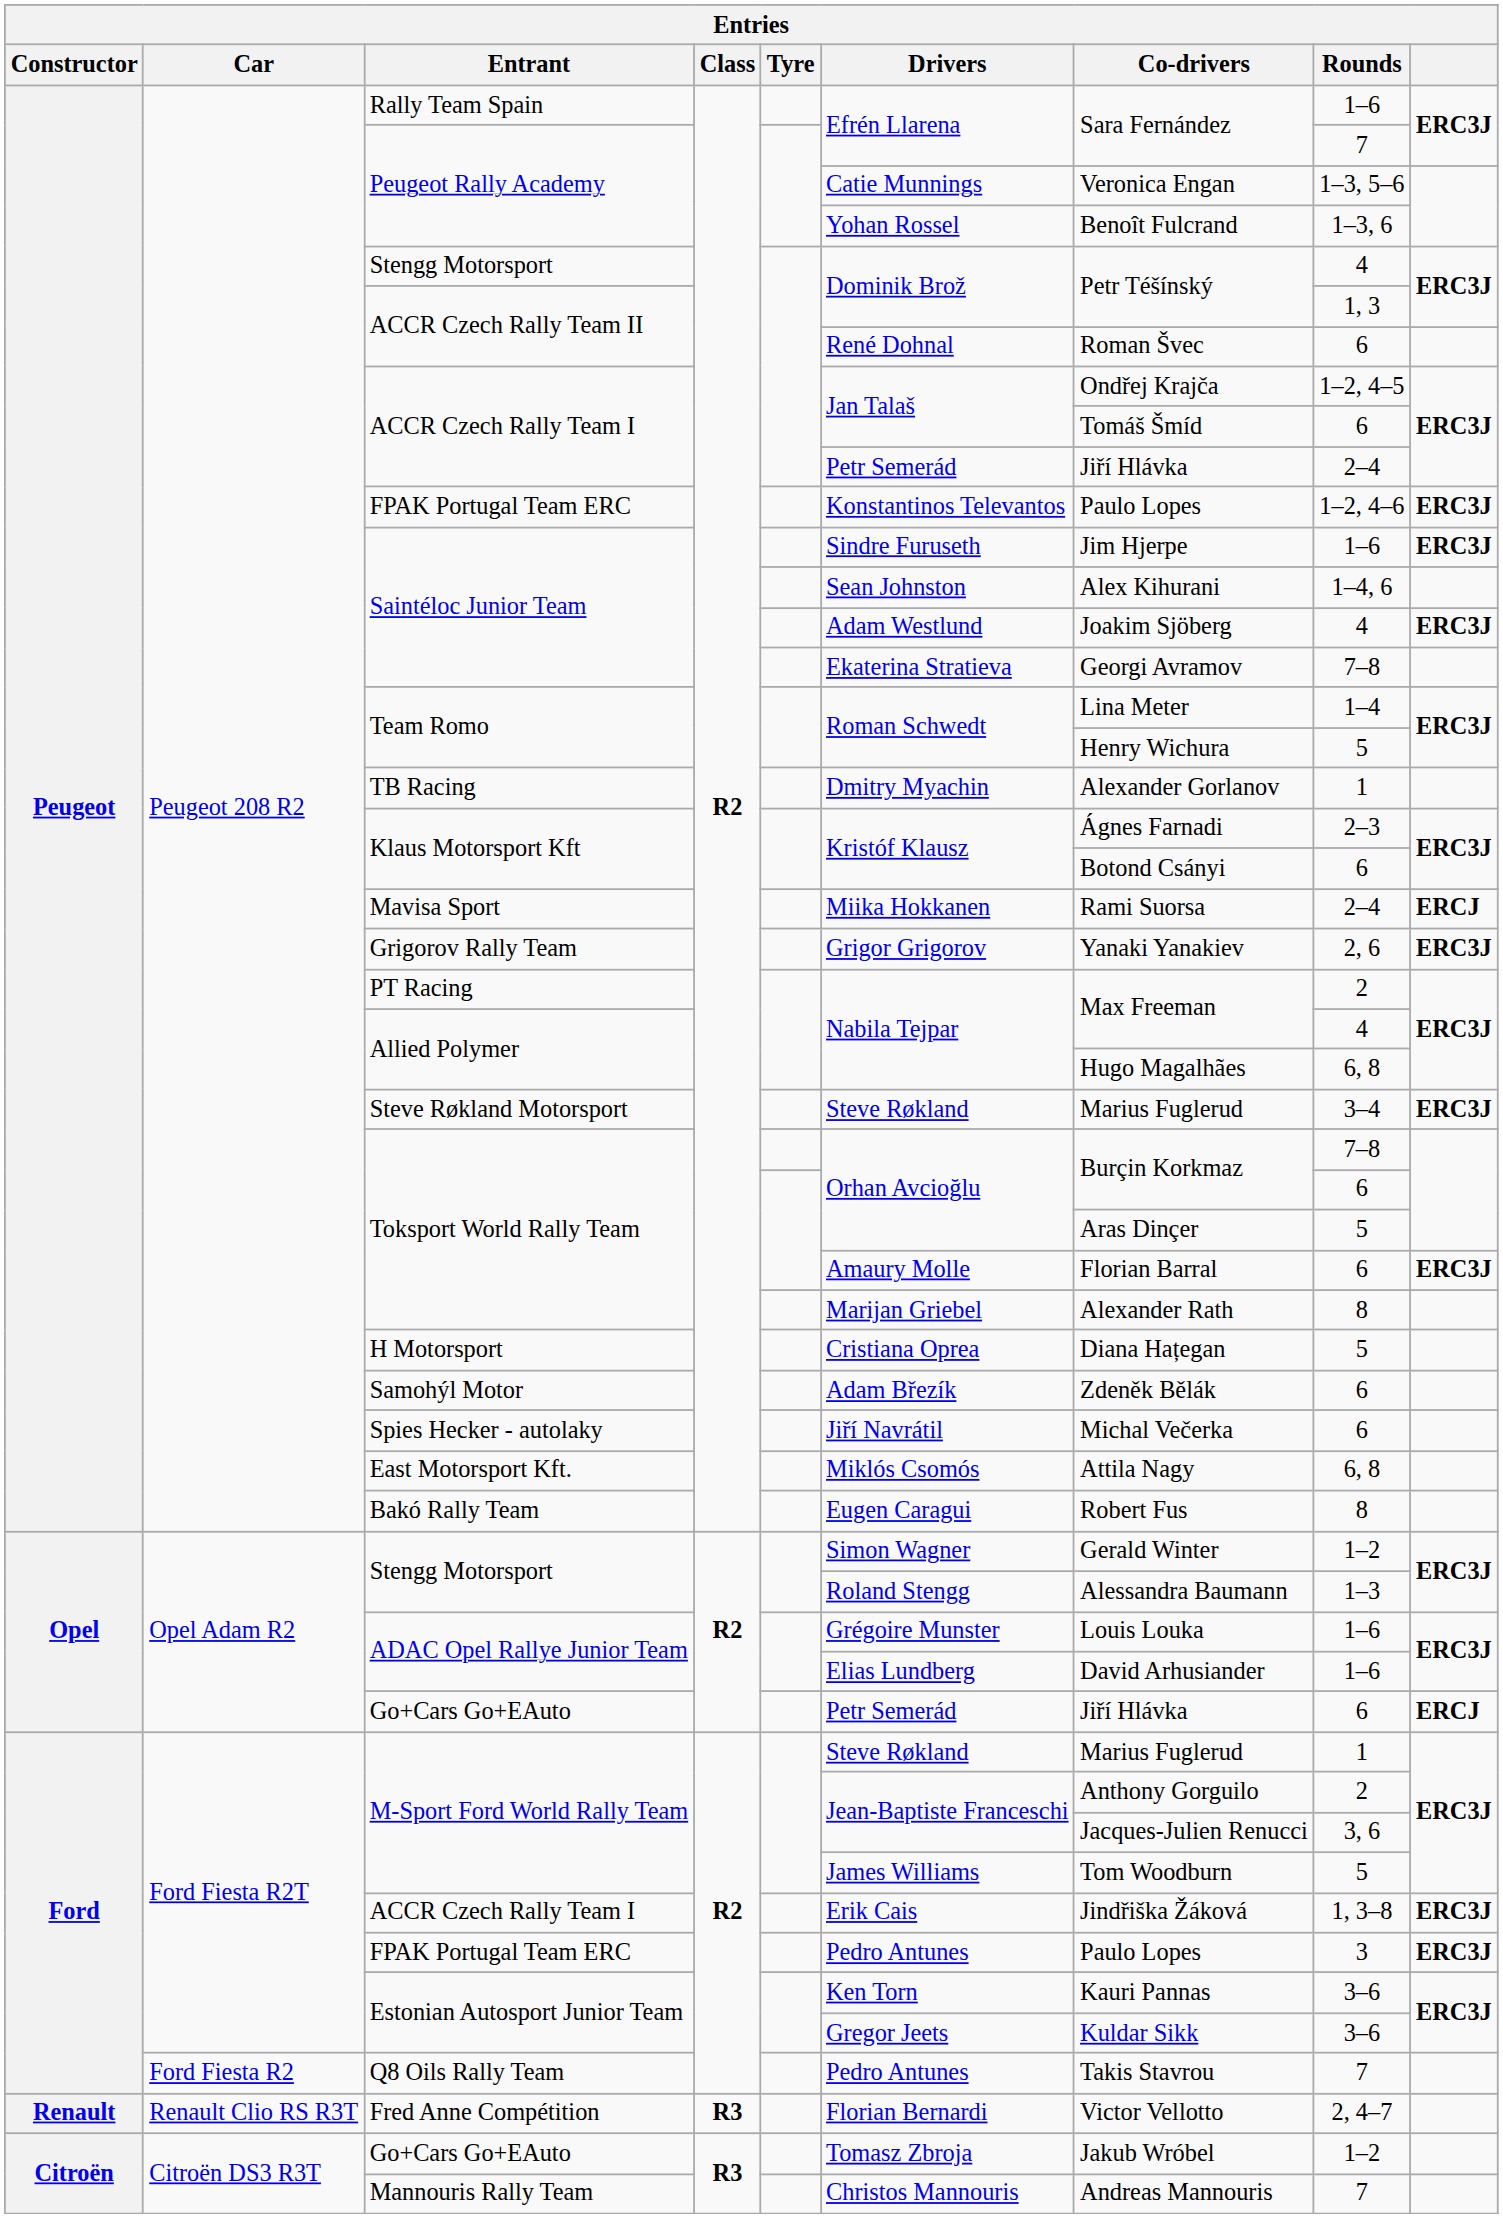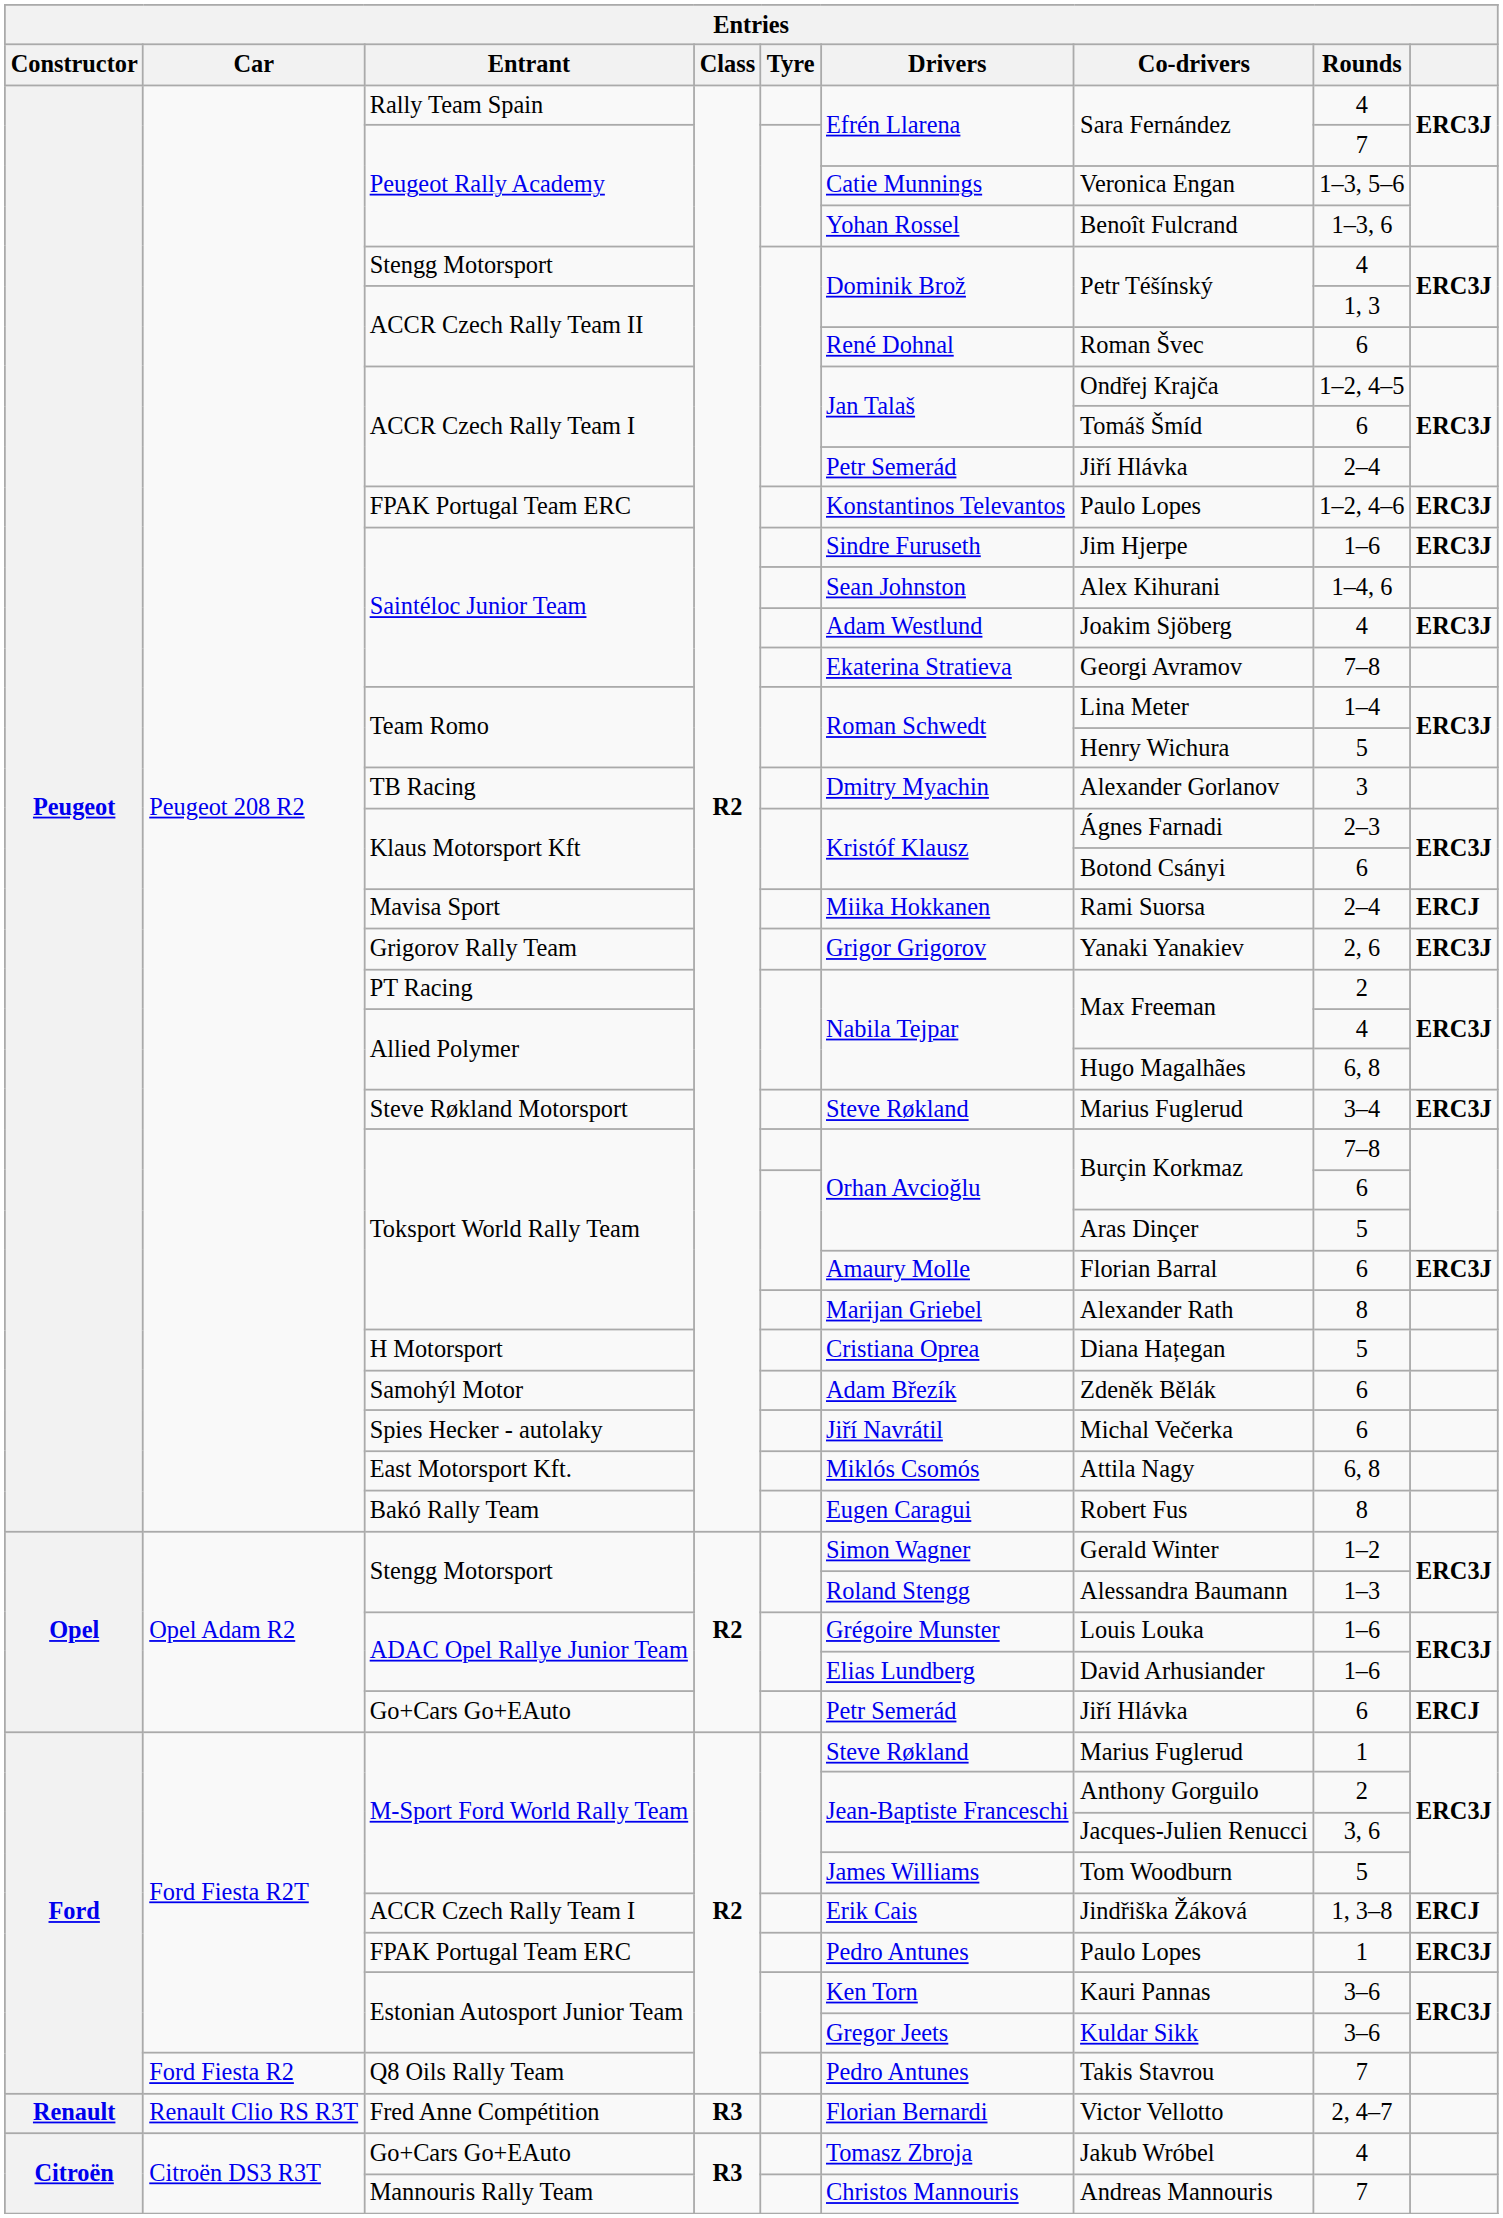 <table class="wikitable" style="font-size: 85%">
 <tr>
 <th colspan="9">Entries</th>
 </tr>
 <tr>
 <th>Constructor</th>
 <th>Car</th>
 <th>Entrant</th>
 <th>Class</th>
 <th>Tyre</th>
 <th>Drivers</th>
 <th>Co-drivers</th>
 <th>Rounds</th>
 <th></th>
 </tr>
 <tr>
 <th rowspan="36"><a href='#'>Peugeot</a></th>
 <td rowspan="36"><a href='#'>Peugeot 208 R2</a></td>
 <td> Rally Team Spain</td>
 <td rowspan="36" align="center"><strong><span>R2</span></strong></td>
 <td align="center"></td>
 <td rowspan="2"> <a href='#'>Efrén Llarena</a></td>
 <td rowspan="2"> Sara Fernández</td>
-<td align="center">1–6</td>
+<td align="center">4</td>
 <td rowspan="2"><strong><span>ERC3J</span></strong></td>
 </tr>
 <tr>
 <td rowspan="3"> <a href='#'>Peugeot Rally Academy</a></td>
 <td rowspan="3" align="center"></td>
 <td align="center">7</td>
 </tr>
 <tr>
 <td> <a href='#'>Catie Munnings</a></td>
 <td> Veronica Engan</td>
 <td align="center">1–3, 5–6</td>
 <td rowspan="2"></td>
 </tr>
 <tr>
 <td> <a href='#'>Yohan Rossel</a></td>
 <td> Benoît Fulcrand</td>
 <td align="center">1–3, 6</td>
 </tr>
 <tr>
 <td> Stengg Motorsport</td>
 <td rowspan="6" align="center"></td>
 <td rowspan="2"> <a href='#'>Dominik Brož</a></td>
 <td rowspan="2"> Petr Téšínský</td>
 <td align="center">4</td>
 <td rowspan="2"><strong><span>ERC3J</span></strong></td>
 </tr>
 <tr>
 <td rowspan="2"> ACCR Czech Rally Team II</td>
 <td align="center">1, 3</td>
 </tr>
 <tr>
 <td> <a href='#'>René Dohnal</a></td>
 <td> Roman Švec</td>
 <td align="center">6</td>
 <td></td>
 </tr>
 <tr>
 <td rowspan="3"> ACCR Czech Rally Team I</td>
 <td rowspan="2"> <a href='#'>Jan Talaš</a></td>
 <td> Ondřej Krajča</td>
 <td align="center">1–2, 4–5</td>
 <td rowspan="3"><strong><span>ERC3J</span></strong></td>
 </tr>
 <tr>
 <td> Tomáš Šmíd</td>
 <td align="center">6</td>
 </tr>
 <tr>
 <td> <a href='#'>Petr Semerád</a></td>
 <td> Jiří Hlávka</td>
 <td align="center">2–4</td>
 </tr>
 <tr>
 <td> FPAK Portugal Team ERC</td>
 <td align="center"></td>
 <td> <a href='#'>Konstantinos Televantos</a></td>
 <td> Paulo Lopes</td>
 <td align="center">1–2, 4–6</td>
 <td><strong><span>ERC3J</span></strong></td>
 </tr>
 <tr>
 <td rowspan="4"> <a href='#'>Saintéloc Junior Team</a></td>
 <td align="center"></td>
 <td> <a href='#'>Sindre Furuseth</a></td>
 <td> Jim Hjerpe</td>
 <td align="center">1–6</td>
 <td><strong><span>ERC3J</span></strong></td>
 </tr>
 <tr>
 <td align="center"></td>
 <td> <a href='#'>Sean Johnston</a></td>
 <td> Alex Kihurani</td>
 <td align="center">1–4, 6</td>
 <td></td>
 </tr>
 <tr>
 <td align="center"></td>
 <td> <a href='#'>Adam Westlund</a></td>
 <td> Joakim Sjöberg</td>
 <td align="center">4</td>
 <td><strong><span>ERC3J</span></strong></td>
 </tr>
 <tr>
 <td align="center"></td>
 <td> <a href='#'>Ekaterina Stratieva</a></td>
 <td> Georgi Avramov</td>
 <td align="center">7–8</td>
 <td></td>
 </tr>
 <tr>
 <td rowspan="2"> Team Romo</td>
 <td rowspan="2" align="center"></td>
 <td rowspan="2"> <a href='#'>Roman Schwedt</a></td>
 <td> Lina Meter</td>
 <td align="center">1–4</td>
 <td rowspan="2"><strong><span>ERC3J</span></strong></td>
 </tr>
 <tr>
 <td> Henry Wichura</td>
 <td align="center">5</td>
 </tr>
 <tr>
 <td> TB Racing</td>
 <td align="center"></td>
 <td> <a href='#'>Dmitry Myachin</a></td>
 <td> Alexander Gorlanov</td>
-<td align="center">1</td>
+<td align="center">3</td>
 <td></td>
 </tr>
 <tr>
 <td rowspan="2"> Klaus Motorsport Kft</td>
 <td rowspan="2" align="center"></td>
 <td rowspan="2"> <a href='#'>Kristóf Klausz</a></td>
 <td> Ágnes Farnadi</td>
 <td align="center">2–3</td>
 <td rowspan="2"><strong><span>ERC3J</span></strong></td>
 </tr>
 <tr>
 <td> Botond Csányi</td>
 <td align="center">6</td>
 </tr>
 <tr>
 <td> Mavisa Sport</td>
 <td align="center"></td>
 <td> <a href='#'>Miika Hokkanen</a></td>
 <td> Rami Suorsa</td>
 <td align="center">2–4</td>
 <td><strong><span>ERCJ</span></strong></td>
 </tr>
 <tr>
 <td> Grigorov Rally Team</td>
 <td align="center"></td>
 <td> <a href='#'>Grigor Grigorov</a></td>
 <td> Yanaki Yanakiev</td>
 <td align="center">2, 6</td>
 <td><strong><span>ERC3J</span></strong></td>
 </tr>
 <tr>
 <td> PT Racing</td>
 <td rowspan="3" align="center"></td>
 <td rowspan="3"> <a href='#'>Nabila Tejpar</a></td>
 <td rowspan="2"> Max Freeman</td>
 <td align="center">2</td>
 <td rowspan="3"><strong><span>ERC3J</span></strong></td>
 </tr>
 <tr>
 <td rowspan="2"> Allied Polymer</td>
 <td align="center">4</td>
 </tr>
 <tr>
 <td> Hugo Magalhães</td>
 <td align="center">6, 8</td>
 </tr>
 <tr>
 <td> Steve Røkland Motorsport</td>
 <td align="center"></td>
 <td> <a href='#'>Steve Røkland</a></td>
 <td> Marius Fuglerud</td>
 <td align="center">3–4</td>
 <td><strong><span>ERC3J</span></strong></td>
 </tr>
 <tr>
 <td rowspan="5"> Toksport World Rally Team</td>
 <td align="center"></td>
 <td rowspan="3"> <a href='#'>Orhan Avcioğlu</a></td>
 <td rowspan="2"> Burçin Korkmaz</td>
 <td align="center">7–8</td>
 <td rowspan="3"></td>
 </tr>
 <tr>
 <td rowspan="3" align="center"></td>
 <td align="center">6</td>
 </tr>
 <tr>
 <td> Aras Dinçer</td>
 <td align="center">5</td>
 </tr>
 <tr>
 <td> <a href='#'>Amaury Molle</a></td>
 <td> Florian Barral</td>
 <td align="center">6</td>
 <td><strong><span>ERC3J</span></strong></td>
 </tr>
 <tr>
 <td align="center"></td>
 <td> <a href='#'>Marijan Griebel</a></td>
 <td> Alexander Rath</td>
 <td align="center">8</td>
 <td></td>
 </tr>
 <tr>
 <td> H Motorsport</td>
 <td align="center"></td>
 <td> <a href='#'>Cristiana Oprea</a></td>
 <td> Diana Hațegan</td>
 <td align="center">5</td>
 <td></td>
 </tr>
 <tr>
 <td> Samohýl Motor</td>
 <td align="center"></td>
 <td> <a href='#'>Adam Březík</a></td>
 <td> Zdeněk Bělák</td>
 <td align="center">6</td>
 <td></td>
 </tr>
 <tr>
 <td> Spies Hecker - autolaky</td>
 <td align="center"></td>
 <td> <a href='#'>Jiří Navrátil</a></td>
 <td> Michal Večerka</td>
 <td align="center">6</td>
 <td></td>
 </tr>
 <tr>
 <td> East Motorsport Kft.</td>
 <td align="center"></td>
 <td> <a href='#'>Miklós Csomós</a></td>
 <td> Attila Nagy</td>
 <td align="center">6, 8</td>
 <td></td>
 </tr>
 <tr>
 <td> Bakó Rally Team</td>
 <td align="center"></td>
 <td> <a href='#'>Eugen Caragui</a></td>
 <td> Robert Fus</td>
 <td align="center">8</td>
 <td></td>
 </tr>
 <tr>
 <th rowspan="5"><a href='#'>Opel</a></th>
 <td rowspan="5"><a href='#'>Opel Adam R2</a></td>
 <td rowspan="2"> Stengg Motorsport</td>
 <td rowspan="5" align="center"><strong><span>R2</span></strong></td>
 <td rowspan="2" align="center"></td>
 <td> <a href='#'>Simon Wagner</a></td>
 <td> Gerald Winter</td>
 <td align="center">1–2</td>
 <td rowspan="2"><strong><span>ERC3J</span></strong></td>
 </tr>
 <tr>
 <td> <a href='#'>Roland Stengg</a></td>
 <td> Alessandra Baumann</td>
 <td align="center">1–3</td>
 </tr>
 <tr>
 <td rowspan="2"> <a href='#'>ADAC Opel Rallye Junior Team</a></td>
 <td rowspan="2" align="center"></td>
 <td> <a href='#'>Grégoire Munster</a></td>
 <td> Louis Louka</td>
 <td align="center">1–6</td>
 <td rowspan="2"><strong><span>ERC3J</span></strong></td>
 </tr>
 <tr>
 <td> <a href='#'>Elias Lundberg</a></td>
 <td> David Arhusiander</td>
 <td align="center">1–6</td>
 </tr>
 <tr>
 <td> Go+Cars Go+EAuto</td>
 <td align="center"></td>
 <td> <a href='#'>Petr Semerád</a></td>
 <td> Jiří Hlávka</td>
 <td align="center">6</td>
 <td><strong><span>ERCJ</span></strong></td>
 </tr>
 <tr>
 <th rowspan="9"><a href='#'>Ford</a></th>
 <td rowspan="8"><a href='#'>Ford Fiesta R2T</a></td>
 <td rowspan="4"> <a href='#'>M-Sport Ford World Rally Team</a></td>
 <td rowspan="9" align="center"><strong><span>R2</span></strong></td>
 <td rowspan="4" align="center"></td>
 <td> <a href='#'>Steve Røkland</a></td>
 <td> Marius Fuglerud</td>
 <td align="center">1</td>
 <td rowspan="4"><strong><span>ERC3J</span></strong></td>
 </tr>
 <tr>
 <td rowspan="2"> <a href='#'>Jean-Baptiste Franceschi</a></td>
 <td> Anthony Gorguilo</td>
 <td align="center">2</td>
 </tr>
 <tr>
 <td> Jacques-Julien Renucci</td>
 <td align="center">3, 6</td>
 </tr>
 <tr>
 <td> <a href='#'>James Williams</a></td>
 <td> Tom Woodburn</td>
 <td align="center">5</td>
 </tr>
 <tr>
 <td> ACCR Czech Rally Team I</td>
 <td align="center"></td>
 <td> <a href='#'>Erik Cais</a></td>
 <td> Jindřiška Žáková</td>
 <td align="center">1, 3–8</td>
-<td><strong><span>ERC3J</span></strong></td>
+<td><strong><span>ERCJ</span></strong></td>
 </tr>
 <tr>
 <td> FPAK Portugal Team ERC</td>
 <td align="center"></td>
 <td> <a href='#'>Pedro Antunes</a></td>
 <td> Paulo Lopes</td>
-<td align="center">3</td>
+<td align="center">1</td>
 <td><strong><span>ERC3J</span></strong></td>
 </tr>
 <tr>
 <td rowspan="2"> Estonian Autosport Junior Team</td>
 <td rowspan="2" align="center"></td>
 <td> <a href='#'>Ken Torn</a></td>
 <td> Kauri Pannas</td>
 <td align="center">3–6</td>
 <td rowspan="2"><strong><span>ERC3J</span></strong></td>
 </tr>
 <tr>
 <td> <a href='#'>Gregor Jeets</a></td>
 <td> <a href='#'>Kuldar Sikk</a></td>
 <td align="center">3–6</td>
 </tr>
 <tr>
 <td><a href='#'>Ford Fiesta R2</a></td>
 <td> Q8 Oils Rally Team</td>
 <td align="center"></td>
 <td> <a href='#'>Pedro Antunes</a></td>
 <td> Takis Stavrou</td>
 <td align="center">7</td>
 <td></td>
 </tr>
 <tr>
 <th><a href='#'>Renault</a></th>
 <td><a href='#'>Renault Clio RS R3T</a></td>
 <td> Fred Anne Compétition</td>
 <td align="center"><strong><span>R3</span></strong></td>
 <td align="center"></td>
 <td> <a href='#'>Florian Bernardi</a></td>
 <td> Victor Vellotto</td>
 <td align="center">2, 4–7</td>
 <td></td>
 </tr>
 <tr>
 <th rowspan="2"><a href='#'>Citroën</a></th>
 <td rowspan="2"><a href='#'>Citroën DS3 R3T</a></td>
 <td> Go+Cars Go+EAuto</td>
 <td rowspan="2" align="center"><strong><span>R3</span></strong></td>
 <td align="center"></td>
 <td> <a href='#'>Tomasz Zbroja</a></td>
 <td> Jakub Wróbel</td>
-<td align="center">1–2</td>
+<td align="center">4</td>
 <td></td>
 </tr>
 <tr>
 <td> Mannouris Rally Team</td>
 <td align="center"></td>
 <td> <a href='#'>Christos Mannouris</a></td>
 <td> Andreas Mannouris</td>
 <td align="center">7</td>
 <td></td>
 </tr>
 <tr>
 </tr>
 </table>
